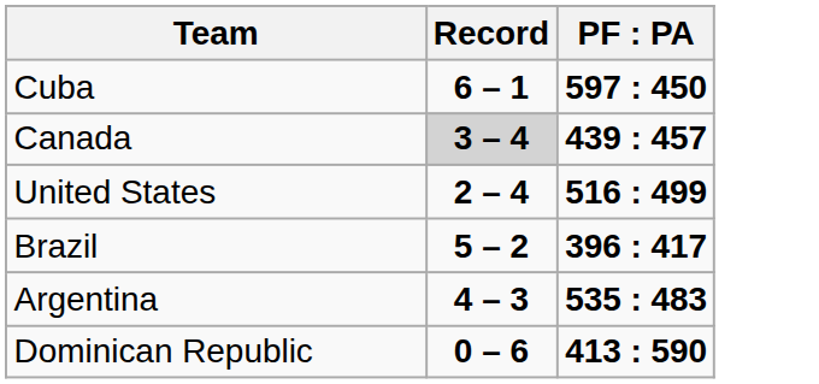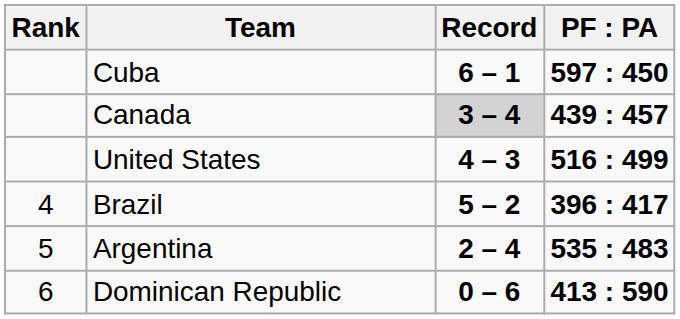 <table class="wikitable" style="border-collapse: collapse; font-size: 90%;">
 <tr>
+<th>Rank</th>
 <th align="left" style="width: 12em">Team</th>
 <th>Record</th>
 <th>PF : PA</th>
 </tr>
 <tr>
+<td align="center"></td>
 <td> Cuba</td>
 <td align="center"><strong>6 – 1</strong></td>
 <td align="center"><strong>597 : 450</strong></td>
 </tr>
 <tr>
+<td align="center"></td>
 <td> Canada</td>
 <td align="center" style="background: lightgrey;"><strong>3 – 4</strong></td>
 <td align="center"><strong>439 : 457</strong></td>
 </tr>
 <tr>
+<td align="center"></td>
 <td> United States</td>
-<td align="center"><strong>2 – 4</strong></td>
+<td align="center"><strong>4 – 3</strong></td>
 <td align="center"><strong>516 : 499</strong></td>
 </tr>
 <tr>
+<td align="center">4</td>
 <td> Brazil</td>
 <td align="center"><strong>5 – 2</strong></td>
 <td align="center"><strong>396 : 417</strong></td>
 </tr>
 <tr>
+<td align="center">5</td>
 <td> Argentina</td>
-<td align="center"><strong>4 – 3</strong></td>
+<td align="center"><strong>2 – 4</strong></td>
 <td align="center"><strong>535 : 483</strong></td>
 </tr>
 <tr>
+<td align="center">6</td>
 <td> Dominican Republic</td>
 <td align="center"><strong>0 – 6</strong></td>
 <td align="center"><strong>413 : 590</strong></td>
 </tr>
 </table>
